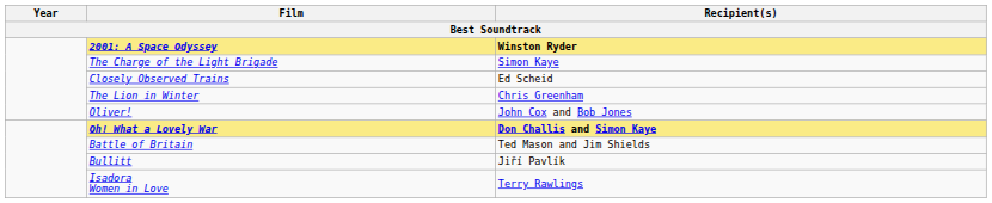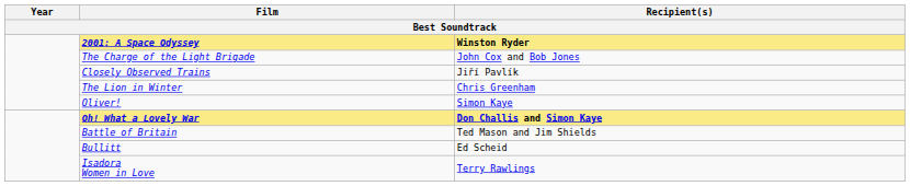 <table class="wikitable" style="width:100%;" cellpadding="5">
 <tr>
 <th style="width:5%;">Year</th>
 <th style="width:25%;">Film</th>
 <th style="width:30%;">Recipient(s)</th>
 </tr>
 <tr>
 <th colspan="3">Best Soundtrack</th>
 </tr>
 <tr>
 <td rowspan="5"></td>
 <td style="background:#FAEB86"><strong><em><a href='#'>2001: A Space Odyssey</a></em></strong></td>
 <td style="background:#FAEB86"><strong>Winston Ryder</strong></td>
 </tr>
 <tr>
 <td><em><a href='#'>The Charge of the Light Brigade</a></em></td>
-<td><a href='#'>Simon Kaye</a></td>
+<td><a href='#'>John Cox</a> and <a href='#'>Bob Jones</a></td>
 </tr>
 <tr>
 <td><em><a href='#'>Closely Observed Trains</a></em></td>
-<td>Ed Scheid</td>
+<td>Jiří Pavlík</td>
 </tr>
 <tr>
 <td><em><a href='#'>The Lion in Winter</a></em></td>
 <td><a href='#'>Chris Greenham</a></td>
 </tr>
 <tr>
 <td><em><a href='#'>Oliver!</a></em></td>
-<td><a href='#'>John Cox</a> and <a href='#'>Bob Jones</a></td>
+<td><a href='#'>Simon Kaye</a></td>
 </tr>
 <tr>
 <td rowspan="5"></td>
 <td style="background:#FAEB86"><strong><em><a href='#'>Oh! What a Lovely War</a></em></strong></td>
 <td style="background:#FAEB86"><strong><a href='#'>Don Challis</a> and <a href='#'>Simon Kaye</a></strong></td>
 </tr>
 <tr>
 <td><em><a href='#'>Battle of Britain</a></em></td>
 <td>Ted Mason and Jim Shields</td>
 </tr>
 <tr>
 <td><em><a href='#'>Bullitt</a></em></td>
-<td>Jiří Pavlík</td>
+<td>Ed Scheid</td>
 </tr>
 <tr>
 <td><em><a href='#'>Isadora</a></em> <br> <em><a href='#'>Women in Love</a></em></td>
 <td><a href='#'>Terry Rawlings</a> </td>
 </tr>
 </table>
